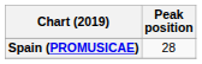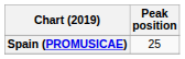 <table class="wikitable sortable plainrowheaders" style="text-align:center">
 <tr>
 <th scope="col">Chart (2019)</th>
 <th scope="col">Peak<br>position</th>
 </tr>
 <tr>
 </tr>
 <tr>
 <th scope="row">Spain (<a href='#'>PROMUSICAE</a>)</th>
-<td>28</td>
+<td>25</td>
 </tr>
 <tr>
 </tr>
 <tr>
 </tr>
 <tr>
 </tr>
 </table>
